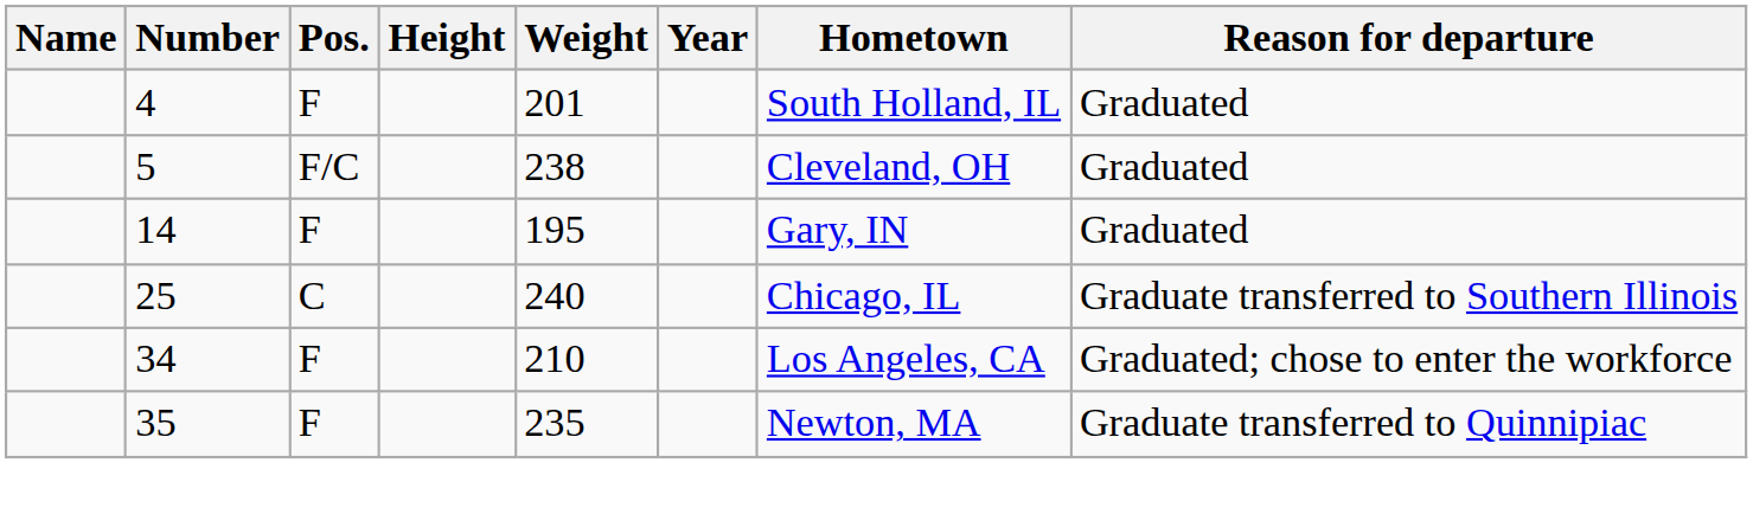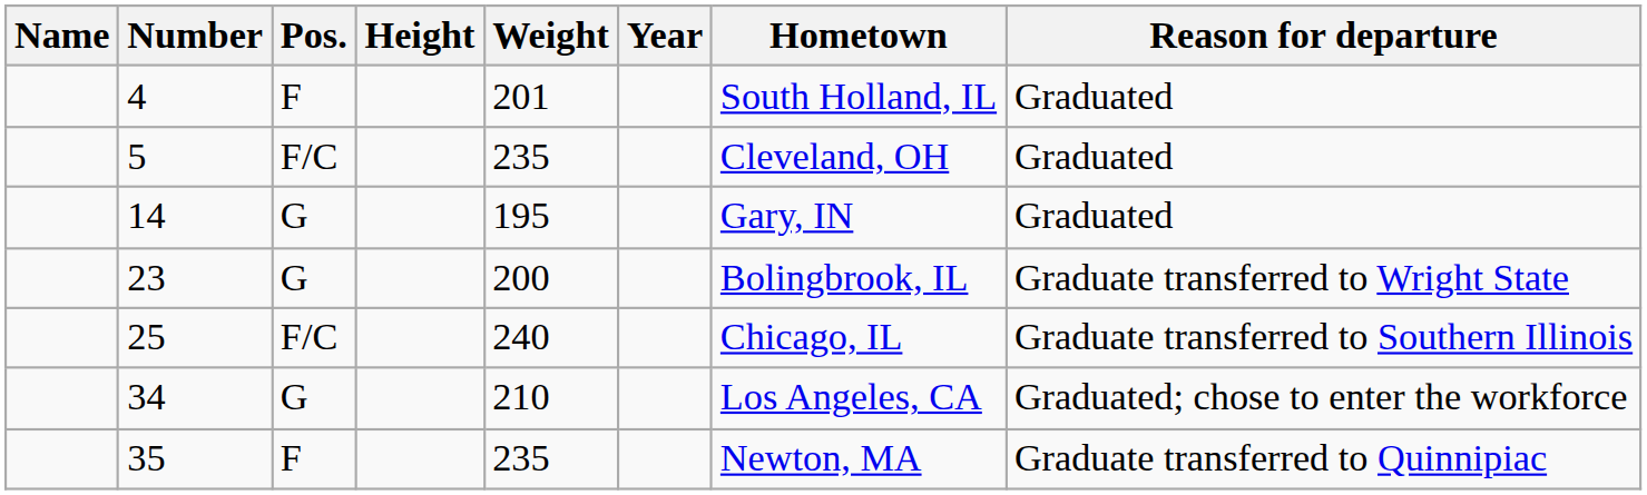 <table class="wikitable sortable" border="1">
 <tr>
 <th>Name</th>
 <th>Number</th>
 <th>Pos.</th>
 <th>Height</th>
 <th>Weight</th>
 <th>Year</th>
 <th>Hometown</th>
 <th class="unsortable">Reason for departure</th>
 </tr>
 <tr>
 <td></td>
 <td>4</td>
 <td>F</td>
 <td></td>
 <td>201</td>
 <td></td>
 <td><a href='#'>South Holland, IL</a></td>
 <td>Graduated</td>
 </tr>
 <tr>
 <td></td>
 <td>5</td>
 <td>F/C</td>
 <td></td>
-<td>238</td>
+<td>235</td>
 <td></td>
 <td><a href='#'>Cleveland, OH</a></td>
 <td>Graduated</td>
 </tr>
 <tr>
 <td></td>
 <td>14</td>
-<td>F</td>
+<td>G</td>
 <td></td>
 <td>195</td>
 <td></td>
 <td><a href='#'>Gary, IN</a></td>
 <td>Graduated</td>
 </tr>
 <tr>
 <td></td>
+<td>23</td>
+<td>G</td>
+<td></td>
+<td>200</td>
+<td></td>
+<td><a href='#'>Bolingbrook, IL</a></td>
+<td>Graduate transferred to <a href='#'>Wright State</a></td>
+</tr>
+<tr>
+<td></td>
 <td>25</td>
-<td>C</td>
+<td>F/C</td>
 <td></td>
 <td>240</td>
 <td></td>
 <td><a href='#'>Chicago, IL</a></td>
 <td>Graduate transferred to <a href='#'>Southern Illinois</a></td>
 </tr>
 <tr>
 <td></td>
 <td>34</td>
-<td>F</td>
+<td>G</td>
 <td></td>
 <td>210</td>
 <td></td>
 <td><a href='#'>Los Angeles, CA</a></td>
 <td>Graduated; chose to enter the workforce</td>
 </tr>
 <tr>
 <td></td>
 <td>35</td>
 <td>F</td>
 <td></td>
 <td>235</td>
 <td></td>
 <td><a href='#'>Newton, MA</a></td>
 <td>Graduate transferred to <a href='#'>Quinnipiac</a></td>
 </tr>
 </table>
